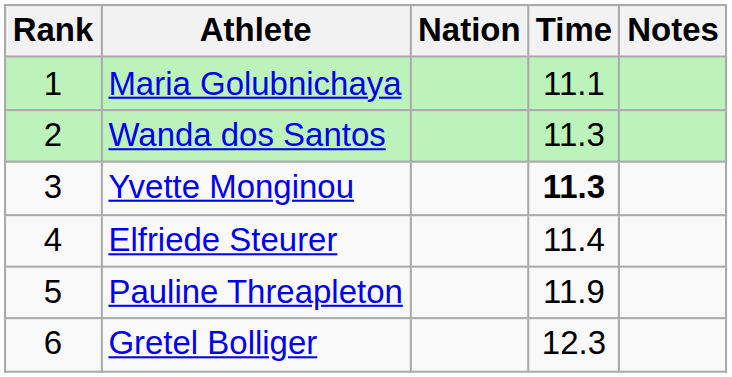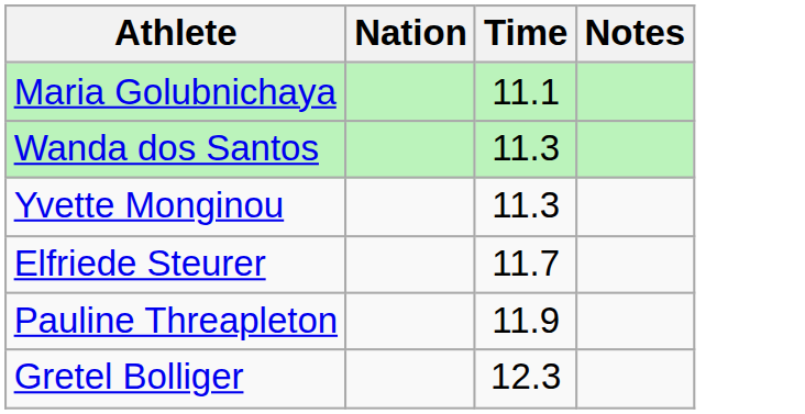 <table class="wikitable sortable" style="text-align:center">
 <tr>
-<th>Rank</th>
 <th>Athlete</th>
 <th>Nation</th>
 <th>Time</th>
 <th>Notes</th>
 </tr>
 <tr bgcolor=bbf3bb>
-<td>1</td>
 <td align="left"><a href='#'>Maria Golubnichaya</a></td>
 <td align="left"></td>
 <td>11.1</td>
 <td></td>
 </tr>
 <tr bgcolor=bbf3bb>
-<td>2</td>
 <td align="left"><a href='#'>Wanda dos Santos</a></td>
 <td align="left"></td>
 <td>11.3</td>
 <td></td>
 </tr>
 <tr>
-<td>3</td>
 <td align="left"><a href='#'>Yvette Monginou</a></td>
 <td align="left"></td>
-<td><strong>11.3</strong></td>
+<td>11.3</td>
 <td></td>
 </tr>
 <tr>
-<td>4</td>
 <td align="left"><a href='#'>Elfriede Steurer</a></td>
 <td align="left"></td>
-<td>11.4</td>
+<td>11.7</td>
 <td></td>
 </tr>
 <tr>
-<td>5</td>
 <td align="left"><a href='#'>Pauline Threapleton</a></td>
 <td align="left"></td>
 <td>11.9</td>
 <td></td>
 </tr>
 <tr>
-<td>6</td>
 <td align="left"><a href='#'>Gretel Bolliger</a></td>
 <td align="left"></td>
 <td>12.3</td>
 <td></td>
 </tr>
 </table>
